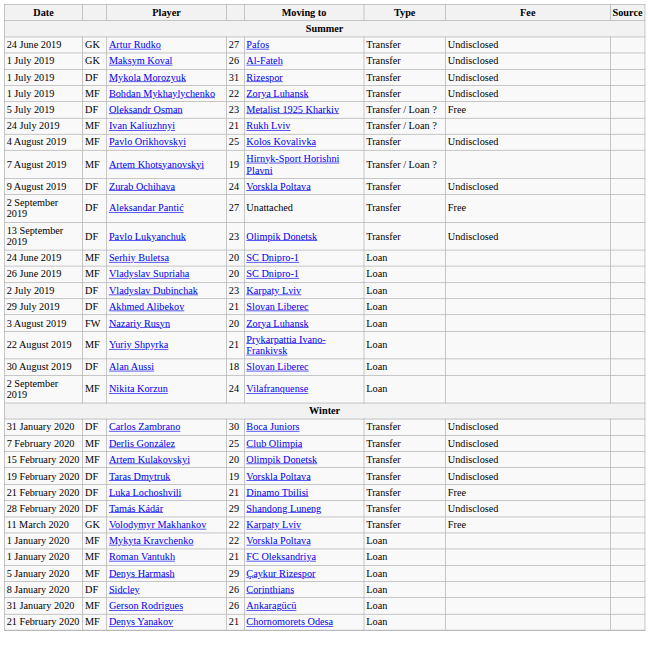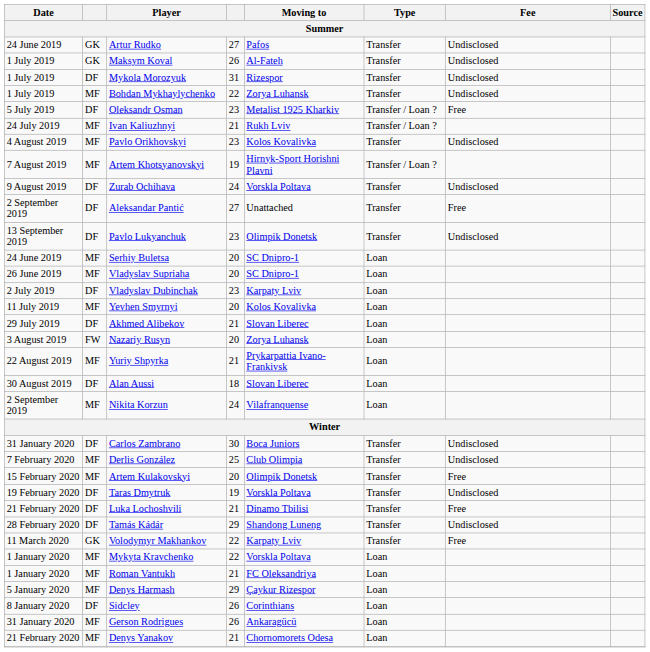 <table class="wikitable sortable">
 <tr>
 <th style="width:115px;">Date</th>
 <th style="width:30px;"></th>
 <th style="width:180px;">Player</th>
 <th style="width:20px;"></th>
 <th style="width:180px;">Moving to</th>
 <th style="width:120px;" class="unsortable">Type</th>
 <th style="width:250px;" class="unsortable">Fee</th>
 <th style="width:20px;">Source</th>
 </tr>
 <tr>
 <th colspan=8>Summer</th>
 </tr>
 <tr>
 <td>24 June 2019</td>
 <td>GK</td>
 <td> <a href='#'>Artur Rudko</a></td>
 <td>27</td>
 <td> <a href='#'>Pafos</a></td>
 <td>Transfer</td>
 <td>Undisclosed</td>
 <td></td>
 </tr>
 <tr>
 <td>1 July 2019</td>
 <td>GK</td>
 <td> <a href='#'>Maksym Koval</a></td>
 <td>26</td>
 <td> <a href='#'>Al-Fateh</a></td>
 <td>Transfer</td>
 <td>Undisclosed</td>
 <td></td>
 </tr>
 <tr>
 <td>1 July 2019</td>
 <td>DF</td>
 <td> <a href='#'>Mykola Morozyuk</a></td>
 <td>31</td>
 <td> <a href='#'>Rizespor</a></td>
 <td>Transfer</td>
 <td>Undisclosed</td>
 <td></td>
 </tr>
 <tr>
 <td>1 July 2019</td>
 <td>MF</td>
 <td> <a href='#'>Bohdan Mykhaylychenko</a></td>
 <td>22</td>
 <td> <a href='#'>Zorya Luhansk</a></td>
 <td>Transfer</td>
 <td>Undisclosed</td>
 <td></td>
 </tr>
 <tr>
 <td>5 July 2019</td>
 <td>DF</td>
 <td> <a href='#'>Oleksandr Osman</a></td>
 <td>23</td>
 <td> <a href='#'>Metalist 1925 Kharkiv</a></td>
 <td>Transfer / Loan ?</td>
 <td>Free</td>
 <td></td>
 </tr>
 <tr>
 <td>24 July 2019</td>
 <td>MF</td>
 <td> <a href='#'>Ivan Kaliuzhnyi</a></td>
 <td>21</td>
 <td> <a href='#'>Rukh Lviv</a></td>
 <td>Transfer / Loan ?</td>
 <td></td>
 <td></td>
 </tr>
 <tr>
 <td>4 August 2019</td>
 <td>MF</td>
 <td> <a href='#'>Pavlo Orikhovskyi</a></td>
-<td>25</td>
+<td>23</td>
 <td> <a href='#'>Kolos Kovalivka</a></td>
 <td>Transfer</td>
 <td>Undisclosed</td>
 <td></td>
 </tr>
 <tr>
 <td>7 August 2019</td>
 <td>MF</td>
 <td> <a href='#'>Artem Khotsyanovskyi</a></td>
 <td>19</td>
 <td> <a href='#'>Hirnyk-Sport Horishni Plavni</a></td>
 <td>Transfer / Loan ?</td>
 <td></td>
 <td></td>
 </tr>
 <tr>
 <td>9 August 2019</td>
 <td>DF</td>
 <td> <a href='#'>Zurab Ochihava</a></td>
 <td>24</td>
 <td> <a href='#'>Vorskla Poltava</a></td>
 <td>Transfer</td>
 <td>Undisclosed</td>
 <td></td>
 </tr>
 <tr>
 <td>2 September 2019</td>
 <td>DF</td>
 <td> <a href='#'>Aleksandar Pantić</a></td>
 <td>27</td>
 <td>Unattached</td>
 <td>Transfer</td>
 <td>Free</td>
 <td></td>
 </tr>
 <tr>
 <td>13 September 2019</td>
 <td>DF</td>
 <td> <a href='#'>Pavlo Lukyanchuk</a></td>
 <td>23</td>
 <td> <a href='#'>Olimpik Donetsk</a></td>
 <td>Transfer</td>
 <td>Undisclosed</td>
 <td></td>
 </tr>
 <tr>
 <td>24 June 2019</td>
 <td>MF</td>
 <td> <a href='#'>Serhiy Buletsa</a></td>
 <td>20</td>
 <td> <a href='#'>SC Dnipro-1</a></td>
 <td>Loan</td>
 <td></td>
 <td></td>
 </tr>
 <tr>
 <td>26 June 2019</td>
 <td>MF</td>
 <td> <a href='#'>Vladyslav Supriaha</a></td>
 <td>20</td>
 <td> <a href='#'>SC Dnipro-1</a></td>
 <td>Loan</td>
 <td></td>
 <td></td>
 </tr>
 <tr>
 <td>2 July 2019</td>
 <td>DF</td>
 <td> <a href='#'>Vladyslav Dubinchak</a></td>
 <td>23</td>
 <td> <a href='#'>Karpaty Lviv</a></td>
+<td>Loan</td>
+<td></td>
+<td></td>
+</tr>
+<tr>
+<td>11 July 2019</td>
+<td>MF</td>
+<td> <a href='#'>Yevhen Smyrnyi</a></td>
+<td>20</td>
+<td> <a href='#'>Kolos Kovalivka</a></td>
 <td>Loan</td>
 <td></td>
 <td></td>
 </tr>
 <tr>
 <td>29 July 2019</td>
 <td>DF</td>
 <td> <a href='#'>Akhmed Alibekov</a></td>
 <td>21</td>
 <td> <a href='#'>Slovan Liberec</a></td>
 <td>Loan</td>
 <td></td>
 <td></td>
 </tr>
 <tr>
 <td>3 August 2019</td>
 <td>FW</td>
 <td> <a href='#'>Nazariy Rusyn</a></td>
 <td>20</td>
 <td> <a href='#'>Zorya Luhansk</a></td>
 <td>Loan</td>
 <td></td>
 <td></td>
 </tr>
 <tr>
 <td>22 August 2019</td>
 <td>MF</td>
 <td> <a href='#'>Yuriy Shpyrka</a></td>
 <td>21</td>
 <td> <a href='#'>Prykarpattia Ivano-Frankivsk</a></td>
 <td>Loan</td>
 <td></td>
 <td></td>
 </tr>
 <tr>
 <td>30 August 2019</td>
 <td>DF</td>
 <td> <a href='#'>Alan Aussi</a></td>
 <td>18</td>
 <td> <a href='#'>Slovan Liberec</a></td>
 <td>Loan</td>
 <td></td>
 <td></td>
 </tr>
 <tr>
 <td>2 September 2019</td>
 <td>MF</td>
 <td> <a href='#'>Nikita Korzun</a></td>
 <td>24</td>
 <td> <a href='#'>Vilafranquense</a></td>
 <td>Loan</td>
 <td></td>
 <td></td>
 </tr>
 <tr>
 <th colspan=8>Winter</th>
 </tr>
 <tr>
 <td>31 January 2020</td>
 <td>DF</td>
 <td> <a href='#'>Carlos Zambrano</a></td>
 <td>30</td>
 <td> <a href='#'>Boca Juniors</a></td>
 <td>Transfer</td>
 <td>Undisclosed</td>
 <td></td>
 </tr>
 <tr>
 <td>7 February 2020</td>
 <td>MF</td>
 <td> <a href='#'>Derlis González</a></td>
 <td>25</td>
 <td> <a href='#'>Club Olimpia</a></td>
 <td>Transfer</td>
 <td>Undisclosed</td>
 <td></td>
 </tr>
 <tr>
 <td>15 February 2020</td>
 <td>MF</td>
 <td> <a href='#'>Artem Kulakovskyi</a></td>
 <td>20</td>
 <td> <a href='#'>Olimpik Donetsk</a></td>
 <td>Transfer</td>
-<td>Undisclosed</td>
+<td>Free</td>
 <td></td>
 </tr>
 <tr>
 <td>19 February 2020</td>
 <td>DF</td>
 <td> <a href='#'>Taras Dmytruk</a></td>
 <td>19</td>
 <td> <a href='#'>Vorskla Poltava</a></td>
 <td>Transfer</td>
 <td>Undisclosed</td>
 <td></td>
 </tr>
 <tr>
 <td>21 February 2020</td>
 <td>DF</td>
 <td> <a href='#'>Luka Lochoshvili</a></td>
 <td>21</td>
 <td> <a href='#'>Dinamo Tbilisi</a></td>
 <td>Transfer</td>
 <td>Free</td>
 <td></td>
 </tr>
 <tr>
 <td>28 February 2020</td>
 <td>DF</td>
 <td> <a href='#'>Tamás Kádár</a></td>
 <td>29</td>
 <td> <a href='#'>Shandong Luneng</a></td>
 <td>Transfer</td>
 <td>Undisclosed</td>
 <td></td>
 </tr>
 <tr>
 <td>11 March 2020</td>
 <td>GK</td>
 <td> <a href='#'>Volodymyr Makhankov</a></td>
 <td>22</td>
 <td> <a href='#'>Karpaty Lviv</a></td>
 <td>Transfer</td>
 <td>Free</td>
 <td></td>
 </tr>
 <tr>
 <td>1 January 2020</td>
 <td>MF</td>
 <td> <a href='#'>Mykyta Kravchenko</a></td>
 <td>22</td>
 <td> <a href='#'>Vorskla Poltava</a></td>
 <td>Loan</td>
 <td></td>
 <td></td>
 </tr>
 <tr>
 <td>1 January 2020</td>
 <td>MF</td>
 <td> <a href='#'>Roman Vantukh</a></td>
 <td>21</td>
 <td> <a href='#'>FC Oleksandriya</a></td>
 <td>Loan</td>
 <td></td>
 <td></td>
 </tr>
 <tr>
 <td>5 January 2020</td>
 <td>MF</td>
 <td> <a href='#'>Denys Harmash</a></td>
 <td>29</td>
 <td> <a href='#'>Çaykur Rizespor</a></td>
 <td>Loan</td>
 <td></td>
 <td></td>
 </tr>
 <tr>
 <td>8 January 2020</td>
 <td>DF</td>
 <td> <a href='#'>Sidcley</a></td>
 <td>26</td>
 <td> <a href='#'>Corinthians</a></td>
 <td>Loan</td>
 <td></td>
 <td></td>
 </tr>
 <tr>
 <td>31 January 2020</td>
 <td>MF</td>
 <td> <a href='#'>Gerson Rodrigues</a></td>
 <td>26</td>
 <td> <a href='#'>Ankaragücü</a></td>
 <td>Loan</td>
 <td></td>
 <td></td>
 </tr>
 <tr>
 <td>21 February 2020</td>
 <td>MF</td>
 <td> <a href='#'>Denys Yanakov</a></td>
 <td>21</td>
 <td> <a href='#'>Chornomorets Odesa</a></td>
 <td>Loan</td>
 <td></td>
 <td></td>
 </tr>
 <tr>
 </tr>
 </table>
